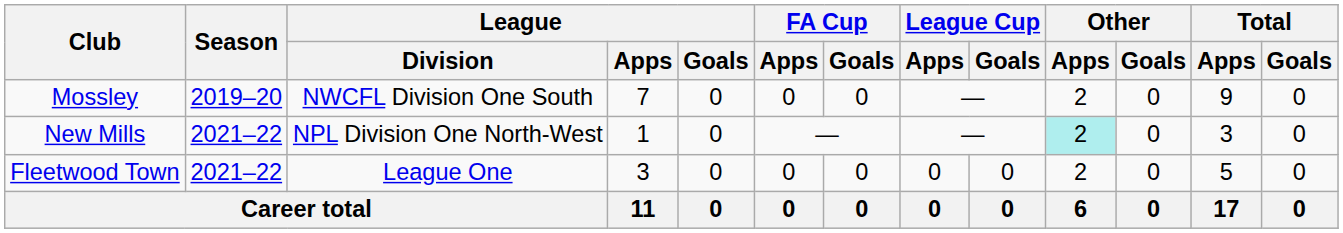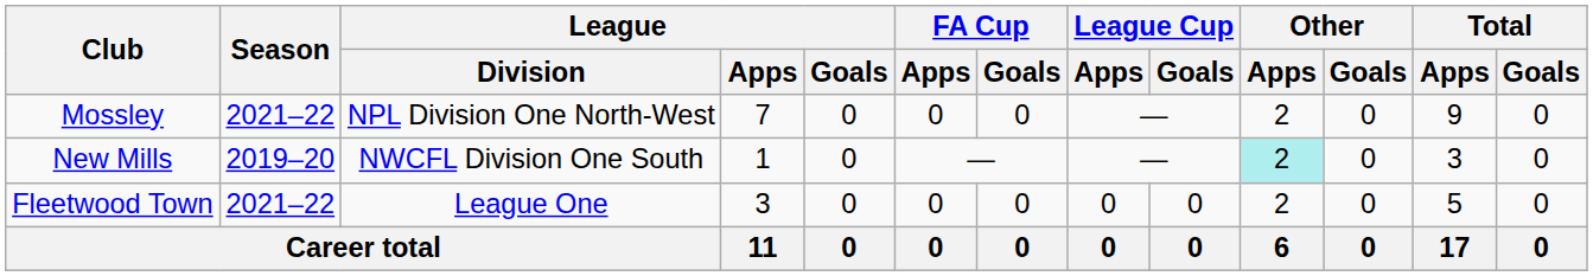 <table class=wikitable style="text-align: center;">
 <tr>
 <th rowspan=2>Club</th>
 <th rowspan=2>Season</th>
 <th colspan=3>League</th>
 <th colspan=2><a href='#'>FA Cup</a></th>
 <th colspan=2><a href='#'>League Cup</a></th>
 <th colspan=2>Other</th>
 <th colspan=2>Total</th>
 </tr>
 <tr>
 <th>Division</th>
 <th>Apps</th>
 <th>Goals</th>
 <th>Apps</th>
 <th>Goals</th>
 <th>Apps</th>
 <th>Goals</th>
 <th>Apps</th>
 <th>Goals</th>
 <th>Apps</th>
 <th>Goals</th>
 </tr>
 <tr>
 <td><a href='#'>Mossley</a></td>
-<td><a href='#'>2019–20</a></td>
-<td><a href='#'>NWCFL</a> Division One South</td>
+<td><a href='#'>2021–22</a></td>
+<td><a href='#'>NPL</a> Division One North-West</td>
 <td>7</td>
 <td>0</td>
 <td>0</td>
 <td>0</td>
 <td colspan=2>—</td>
 <td>2</td>
 <td>0</td>
 <td>9</td>
 <td>0</td>
 </tr>
 <tr>
 <td><a href='#'>New Mills</a></td>
-<td><a href='#'>2021–22</a></td>
-<td><a href='#'>NPL</a> Division One North-West</td>
+<td><a href='#'>2019–20</a></td>
+<td><a href='#'>NWCFL</a> Division One South</td>
 <td>1</td>
 <td>0</td>
 <td colspan=2>—</td>
 <td colspan=2>—</td>
 <td style="background: paleturquoise;">2</td>
 <td>0</td>
 <td>3</td>
 <td>0</td>
 </tr>
 <tr>
 <td><a href='#'>Fleetwood Town</a></td>
 <td><a href='#'>2021–22</a></td>
 <td><a href='#'>League One</a></td>
 <td>3</td>
 <td>0</td>
 <td>0</td>
 <td>0</td>
 <td>0</td>
 <td>0</td>
 <td>2</td>
 <td>0</td>
 <td>5</td>
 <td>0</td>
 </tr>
 <tr>
 <th colspan=3>Career total</th>
 <th>11</th>
 <th>0</th>
 <th>0</th>
 <th>0</th>
 <th>0</th>
 <th>0</th>
 <th>6</th>
 <th>0</th>
 <th>17</th>
 <th>0</th>
 </tr>
 </table>
